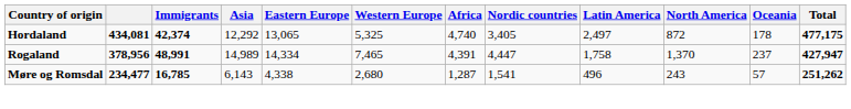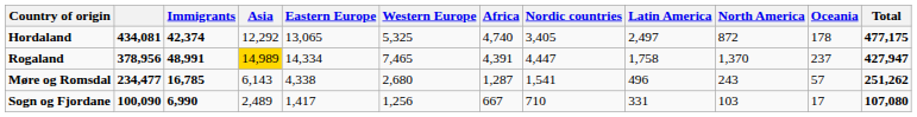 <table class="wikitable">
 <tr>
 <th><strong>Country of origin</strong></th>
 <th></th>
 <th><a href='#'>Immigrants</a></th>
 <th><a href='#'>Asia</a></th>
 <th><a href='#'>Eastern Europe</a></th>
 <th><a href='#'>Western Europe</a></th>
 <th><a href='#'>Africa</a></th>
 <th><a href='#'>Nordic countries</a></th>
 <th><a href='#'>Latin America</a></th>
 <th><a href='#'>North America</a></th>
 <th><a href='#'>Oceania</a></th>
 <th><strong>Total</strong></th>
 </tr>
 <tr>
 <td><strong>Hordaland</strong> </td>
 <td><strong>434,081</strong></td>
 <td><strong>42,374</strong></td>
 <td>12,292</td>
 <td>13,065</td>
 <td>5,325</td>
 <td>4,740</td>
 <td>3,405</td>
 <td>2,497</td>
 <td>872</td>
 <td>178</td>
 <td><strong>477,175</strong></td>
 </tr>
 <tr>
 <td><strong>Rogaland</strong> </td>
 <td><strong>378,956</strong></td>
 <td><strong>48,991</strong></td>
-<td>14,989</td>
+<td style="background: gold;">14,989</td>
 <td>14,334</td>
 <td>7,465</td>
 <td>4,391</td>
 <td>4,447</td>
 <td>1,758</td>
 <td>1,370</td>
 <td>237</td>
 <td><strong>427,947</strong></td>
 </tr>
 <tr>
 <td><strong>Møre og Romsdal</strong> </td>
 <td><strong>234,477</strong></td>
 <td><strong>16,785</strong></td>
 <td>6,143</td>
 <td>4,338</td>
 <td>2,680</td>
 <td>1,287</td>
 <td>1,541</td>
 <td>496</td>
 <td>243</td>
 <td>57</td>
 <td><strong>251,262</strong></td>
 </tr>
+<tr>
+<td><strong>Sogn og Fjordane</strong> </td>
+<td><strong>100,090</strong></td>
+<td><strong>6,990</strong></td>
+<td>2,489</td>
+<td>1,417</td>
+<td>1,256</td>
+<td>667</td>
+<td>710</td>
+<td>331</td>
+<td>103</td>
+<td>17</td>
+<td><strong>107,080</strong></td>
+</tr>
 </table>
